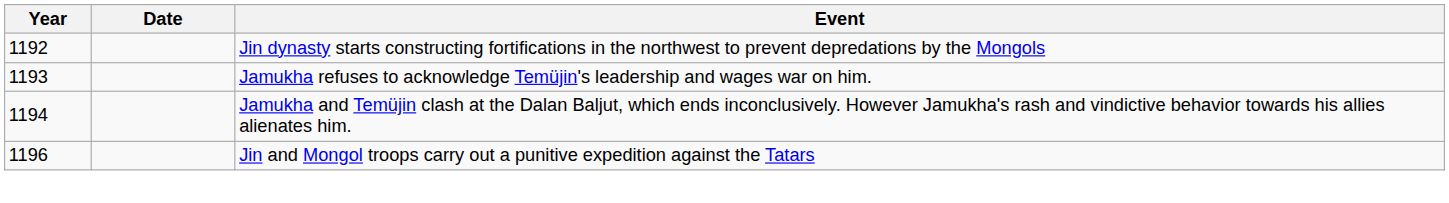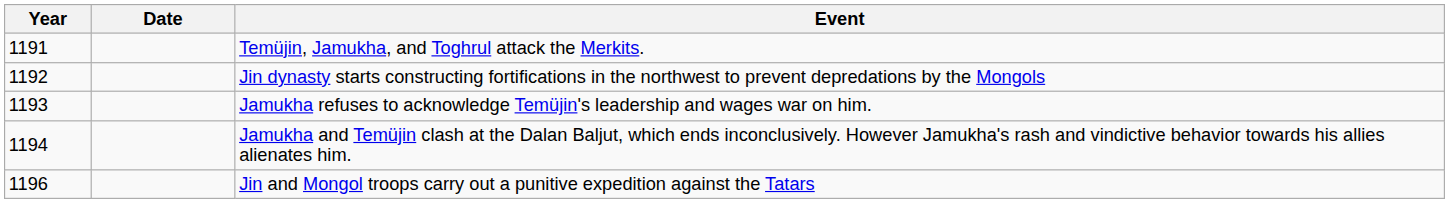 <table class="wikitable" width="100%">
 <tr>
 <th style="width:6%">Year</th>
 <th style="width:10%">Date</th>
 <th>Event</th>
+</tr>
+<tr>
+<td>1191</td>
+<td></td>
+<td><a href='#'>Temüjin</a>, <a href='#'>Jamukha</a>, and <a href='#'>Toghrul</a> attack the <a href='#'>Merkits</a>.</td>
 </tr>
 <tr>
 <td>1192</td>
 <td></td>
 <td><a href='#'>Jin dynasty</a> starts constructing fortifications in the northwest to prevent depredations by the <a href='#'>Mongols</a></td>
 </tr>
 <tr>
 <td>1193</td>
 <td></td>
 <td><a href='#'>Jamukha</a> refuses to acknowledge <a href='#'>Temüjin</a>'s leadership and wages war on him.</td>
 </tr>
 <tr>
 <td>1194</td>
 <td></td>
 <td><a href='#'>Jamukha</a> and <a href='#'>Temüjin</a> clash at the Dalan Baljut, which ends inconclusively. However Jamukha's rash and vindictive behavior towards his allies alienates him.</td>
 </tr>
 <tr>
 <td>1196</td>
 <td></td>
 <td><a href='#'>Jin</a> and <a href='#'>Mongol</a> troops carry out a punitive expedition against the <a href='#'>Tatars</a></td>
 </tr>
 </table>
